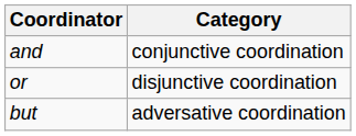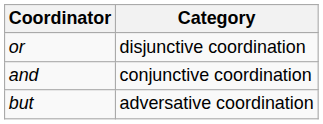 <table class="wikitable">
 <tr>
 <th>Coordinator</th>
 <th>Category</th>
 </tr>
 <tr>
+<td><em>or</em></td>
+<td>disjunctive coordination</td>
+</tr>
+<tr>
 <td><em>and</em></td>
 <td>conjunctive coordination</td>
-</tr>
-<tr>
-<td><em>or</em></td>
-<td>disjunctive coordination</td>
 </tr>
 <tr>
 <td><em>but</em></td>
 <td>adversative coordination</td>
 </tr>
 </table>
